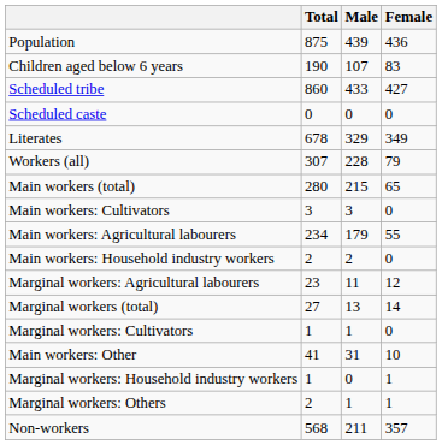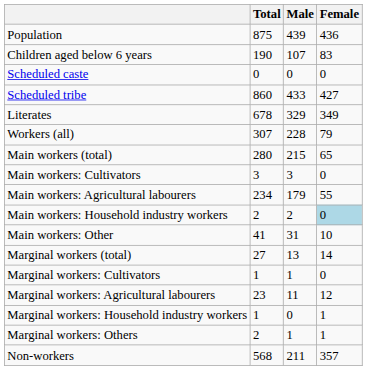 <table class="wikitable sortable">
 <tr>
 <th></th>
 <th>Total</th>
 <th>Male</th>
 <th>Female</th>
 </tr>
 <tr>
 <td>Population</td>
 <td>875</td>
 <td>439</td>
 <td>436</td>
 </tr>
 <tr>
 <td>Children aged below 6 years</td>
 <td>190</td>
 <td>107</td>
 <td>83</td>
 </tr>
 <tr>
+<td><a href='#'>Scheduled caste</a></td>
+<td>0</td>
+<td>0</td>
+<td>0</td>
+</tr>
+<tr>
 <td><a href='#'>Scheduled tribe</a></td>
 <td>860</td>
 <td>433</td>
 <td>427</td>
-</tr>
-<tr>
-<td><a href='#'>Scheduled caste</a></td>
-<td>0</td>
-<td>0</td>
-<td>0</td>
 </tr>
 <tr>
 <td>Literates</td>
 <td>678</td>
 <td>329</td>
 <td>349</td>
 </tr>
 <tr>
 <td>Workers (all)</td>
 <td>307</td>
 <td>228</td>
 <td>79</td>
 </tr>
 <tr>
 <td>Main workers (total)</td>
 <td>280</td>
 <td>215</td>
 <td>65</td>
 </tr>
 <tr>
 <td>Main workers: Cultivators</td>
 <td>3</td>
 <td>3</td>
 <td>0</td>
 </tr>
 <tr>
 <td>Main workers: Agricultural labourers</td>
 <td>234</td>
 <td>179</td>
 <td>55</td>
 </tr>
 <tr>
 <td>Main workers: Household industry workers</td>
 <td>2</td>
 <td>2</td>
-<td>0</td>
+<td style="background: lightblue;">0</td>
 </tr>
 <tr>
-<td>Marginal workers: Agricultural labourers</td>
-<td>23</td>
-<td>11</td>
-<td>12</td>
+<td>Main workers: Other</td>
+<td>41</td>
+<td>31</td>
+<td>10</td>
 </tr>
 <tr>
 <td>Marginal workers (total)</td>
 <td>27</td>
 <td>13</td>
 <td>14</td>
 </tr>
 <tr>
 <td>Marginal workers: Cultivators</td>
 <td>1</td>
 <td>1</td>
 <td>0</td>
 </tr>
 <tr>
-<td>Main workers: Other</td>
-<td>41</td>
-<td>31</td>
-<td>10</td>
+<td>Marginal workers: Agricultural labourers</td>
+<td>23</td>
+<td>11</td>
+<td>12</td>
 </tr>
 <tr>
 <td>Marginal workers: Household industry workers</td>
 <td>1</td>
 <td>0</td>
 <td>1</td>
 </tr>
 <tr>
 <td>Marginal workers: Others</td>
 <td>2</td>
 <td>1</td>
 <td>1</td>
 </tr>
 <tr>
 <td>Non-workers</td>
 <td>568</td>
 <td>211</td>
 <td>357</td>
 </tr>
 </table>
